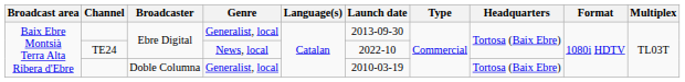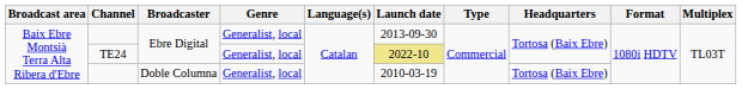 <table class="wikitable toccolours" border="1" cellpadding="3" style="border-collapse:collapse; text-align:center">
 <tr>
 <th>Broadcast area</th>
 <th><strong>Channel</strong></th>
 <th>Broadcaster</th>
 <th>Genre</th>
 <th>Language(s)</th>
 <th>Launch date</th>
 <th>Type</th>
 <th>Headquarters</th>
 <th>Format</th>
 <th>Multiplex</th>
 </tr>
 <tr>
 <td rowspan="3"><a href='#'>Baix Ebre</a><br><a href='#'>Montsià</a><br><a href='#'>Terra Alta</a><br><a href='#'>Ribera d'Ebre</a></td>
 <td></td>
 <td rowspan="2">Ebre Digital</td>
 <td><a href='#'>Generalist</a>, <a href='#'>local</a></td>
 <td rowspan="3"><a href='#'>Catalan</a></td>
 <td>2013-09-30</td>
 <td rowspan="3"><a href='#'>Commercial</a></td>
 <td rowspan="2"><a href='#'>Tortosa</a> (<a href='#'>Baix Ebre</a>)</td>
 <td rowspan="3"><a href='#'>1080i</a> <a href='#'>HDTV</a></td>
 <td rowspan="3">TL03T</td>
 </tr>
 <tr>
 <td>TE24</td>
-<td><a href='#'>News</a>, <a href='#'>local</a></td>
-<td>2022-10</td>
+<td><a href='#'>Generalist</a>, <a href='#'>local</a></td>
+<td style="background: khaki;">2022-10</td>
 </tr>
 <tr>
 <td></td>
 <td>Doble Columna</td>
 <td><a href='#'>Generalist</a>, <a href='#'>local</a></td>
 <td>2010-03-19</td>
 <td><a href='#'>Tortosa</a> (<a href='#'>Baix Ebre</a>)</td>
 </tr>
 </table>
